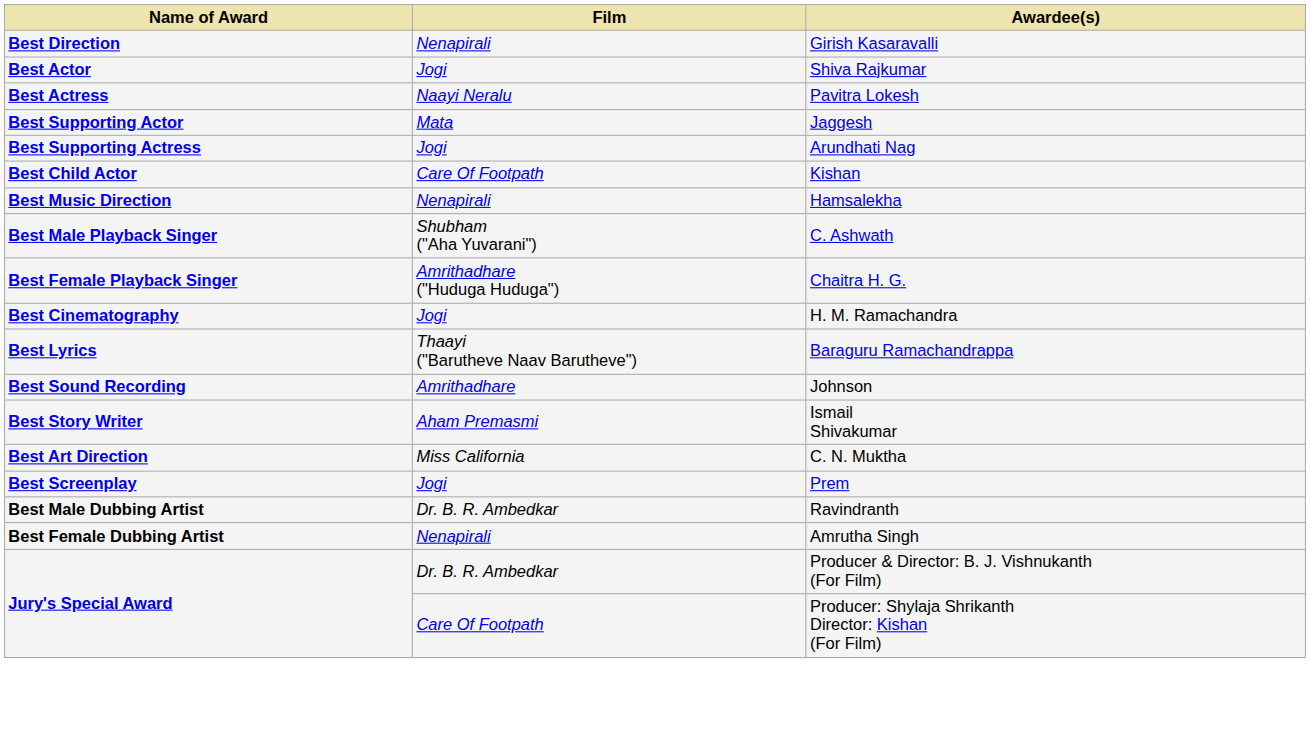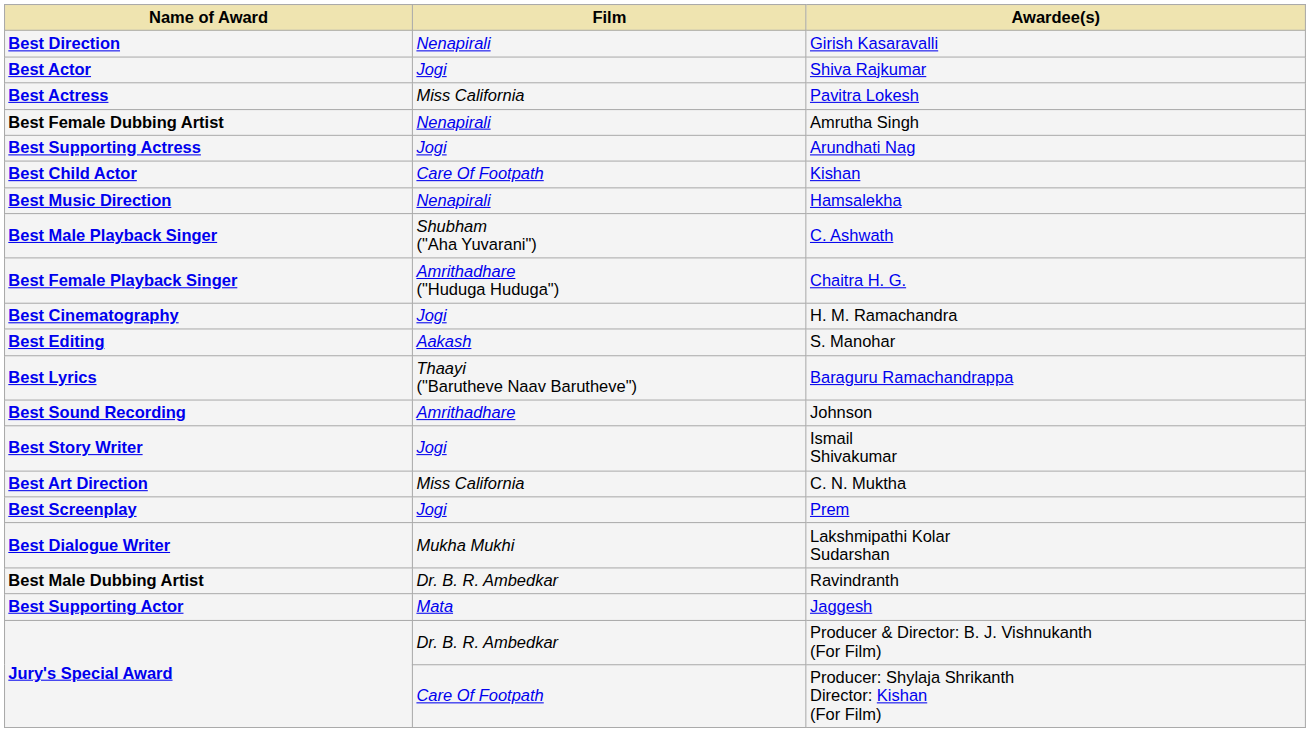 <table class="wikitable" style="width:100%;">
 <tr>
 <th style="background-color:#EFE4B0;">Name of Award</th>
 <th style="background-color:#EFE4B0;">Film</th>
 <th style="background-color:#EFE4B0;">Awardee(s)</th>
 </tr>
 <tr style="background-color:#F4F4F4">
 <td><strong><a href='#'>Best Direction</a></strong></td>
 <td><em><a href='#'>Nenapirali</a></em></td>
 <td><a href='#'>Girish Kasaravalli</a></td>
 </tr>
 <tr style="background-color:#F4F4F4">
 <td><strong><a href='#'>Best Actor</a></strong></td>
 <td><em><a href='#'>Jogi</a></em></td>
 <td><a href='#'>Shiva Rajkumar</a></td>
 </tr>
 <tr style="background-color:#F4F4F4">
 <td><strong><a href='#'>Best Actress</a></strong></td>
-<td><em><a href='#'>Naayi Neralu</a></em></td>
+<td><em>Miss California</em></td>
 <td><a href='#'>Pavitra Lokesh</a></td>
 </tr>
 <tr style="background-color:#F4F4F4">
-<td><strong><a href='#'>Best Supporting Actor</a></strong></td>
-<td><em><a href='#'>Mata</a></em></td>
-<td><a href='#'>Jaggesh</a></td>
+<td><strong>Best Female Dubbing Artist</strong></td>
+<td><em><a href='#'>Nenapirali</a></em></td>
+<td>Amrutha Singh</td>
 </tr>
 <tr style="background-color:#F4F4F4">
 <td><strong><a href='#'>Best Supporting Actress</a></strong></td>
 <td><em><a href='#'>Jogi</a></em></td>
 <td><a href='#'>Arundhati Nag</a></td>
 </tr>
 <tr style="background-color:#F4F4F4">
 <td><strong><a href='#'>Best Child Actor</a></strong></td>
 <td><em><a href='#'>Care Of Footpath</a></em></td>
 <td><a href='#'>Kishan</a></td>
 </tr>
 <tr style="background-color:#F4F4F4">
 <td><strong><a href='#'>Best Music Direction</a></strong></td>
 <td><em><a href='#'>Nenapirali</a></em></td>
 <td><a href='#'>Hamsalekha</a></td>
 </tr>
 <tr style="background-color:#F4F4F4">
 <td><strong><a href='#'>Best Male Playback Singer</a></strong></td>
 <td><em>Shubham</em><br>("Aha Yuvarani")</td>
 <td><a href='#'>C. Ashwath</a></td>
 </tr>
 <tr style="background-color:#F4F4F4">
 <td><strong><a href='#'>Best Female Playback Singer</a></strong></td>
 <td><em><a href='#'>Amrithadhare</a></em><br>("Huduga Huduga")</td>
 <td><a href='#'>Chaitra H. G.</a></td>
 </tr>
 <tr style="background-color:#F4F4F4">
 <td><strong><a href='#'>Best Cinematography</a></strong></td>
 <td><em><a href='#'>Jogi</a></em></td>
 <td>H. M. Ramachandra</td>
 </tr>
 <tr style="background-color:#F4F4F4">
+<td><strong><a href='#'>Best Editing</a></strong></td>
+<td><em><a href='#'>Aakash</a></em></td>
+<td>S. Manohar</td>
+</tr>
+<tr style="background-color:#F4F4F4">
 <td><strong><a href='#'>Best Lyrics</a></strong></td>
 <td><em>Thaayi</em><br>("Barutheve Naav Barutheve")</td>
 <td><a href='#'>Baraguru Ramachandrappa</a></td>
 </tr>
 <tr style="background-color:#F4F4F4">
 <td><strong><a href='#'>Best Sound Recording</a></strong></td>
 <td><em><a href='#'>Amrithadhare</a></em></td>
 <td>Johnson</td>
 </tr>
 <tr style="background-color:#F4F4F4">
 <td><strong><a href='#'>Best Story Writer</a></strong></td>
-<td><em><a href='#'>Aham Premasmi</a></em></td>
+<td><em><a href='#'>Jogi</a></em></td>
 <td>Ismail<br>Shivakumar</td>
 </tr>
 <tr style="background-color:#F4F4F4">
 <td><strong><a href='#'>Best Art Direction</a></strong></td>
 <td><em>Miss California</em></td>
 <td>C. N. Muktha</td>
 </tr>
 <tr style="background-color:#F4F4F4">
 <td><strong><a href='#'>Best Screenplay</a></strong></td>
 <td><em><a href='#'>Jogi</a></em></td>
 <td><a href='#'>Prem</a></td>
 </tr>
 <tr style="background-color:#F4F4F4">
+<td><strong><a href='#'>Best Dialogue Writer</a></strong></td>
+<td><em>Mukha Mukhi</em></td>
+<td>Lakshmipathi Kolar<br>Sudarshan</td>
+</tr>
+<tr style="background-color:#F4F4F4">
 <td><strong>Best Male Dubbing Artist</strong></td>
 <td><em>Dr. B. R. Ambedkar</em></td>
 <td>Ravindranth</td>
 </tr>
 <tr style="background-color:#F4F4F4">
-<td><strong>Best Female Dubbing Artist</strong></td>
-<td><em><a href='#'>Nenapirali</a></em></td>
-<td>Amrutha Singh</td>
+<td><strong><a href='#'>Best Supporting Actor</a></strong></td>
+<td><em><a href='#'>Mata</a></em></td>
+<td><a href='#'>Jaggesh</a></td>
 </tr>
 <tr style="background-color:#F4F4F4">
 <td rowspan="2"><strong><a href='#'>Jury's Special Award</a></strong></td>
 <td><em>Dr. B. R. Ambedkar</em></td>
 <td>Producer & Director: B. J. Vishnukanth<br>(For Film)</td>
 </tr>
 <tr style="background-color:#F4F4F4">
 <td><em><a href='#'>Care Of Footpath</a></em></td>
 <td>Producer: Shylaja Shrikanth<br>Director: <a href='#'>Kishan</a><br>(For Film)</td>
 </tr>
 <tr style="background-color:#F4F4F4">
 </tr>
 </table>
